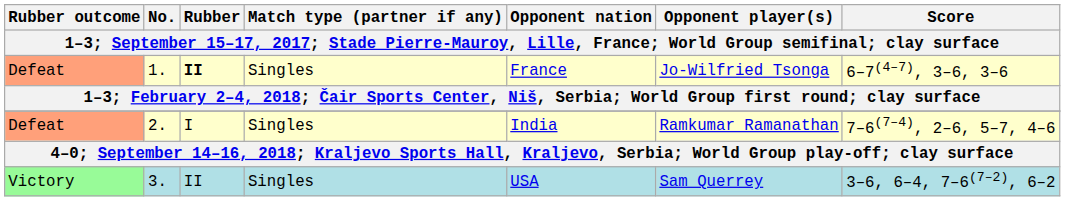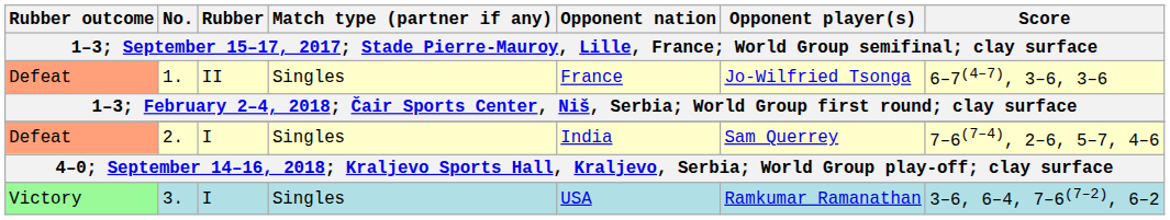 <table class=wikitable>
 <tr>
 <th>Rubber outcome</th>
 <th>No.</th>
 <th>Rubber</th>
 <th>Match type (partner if any)</th>
 <th>Opponent nation</th>
 <th>Opponent player(s)</th>
 <th>Score</th>
 </tr>
 <tr>
 <th colspan=7>1–3; <a href='#'>September 15–17, 2017</a>; <a href='#'>Stade Pierre-Mauroy</a>, <a href='#'>Lille</a>, France; World Group semifinal; clay surface</th>
 </tr>
 <tr bgcolor=#FFFFCC>
 <td bgcolor=FFA07A>Defeat</td>
 <td>1.</td>
-<td><strong>II</strong></td>
+<td>II</td>
 <td>Singles</td>
 <td> <a href='#'>France</a></td>
 <td><a href='#'>Jo-Wilfried Tsonga</a></td>
 <td>6–7<sup>(4–7)</sup>, 3–6, 3–6</td>
 </tr>
 <tr>
 <th colspan=7>1–3; <a href='#'>February 2–4, 2018</a>; <a href='#'>Čair Sports Center</a>, <a href='#'>Niš</a>, Serbia; World Group first round; clay surface</th>
 </tr>
 <tr>
 </tr>
 <tr bgcolor=#FFFFCC>
 <td bgcolor=FFA07A>Defeat</td>
 <td>2.</td>
 <td>I</td>
 <td>Singles</td>
 <td rowspan=1> <a href='#'>India</a></td>
-<td><a href='#'>Ramkumar Ramanathan</a></td>
+<td><a href='#'>Sam Querrey</a></td>
 <td>7–6<sup>(7–4)</sup>, 2–6, 5–7, 4–6</td>
 </tr>
 <tr>
 <th colspan=7>4–0; <a href='#'>September 14–16, 2018</a>; <a href='#'>Kraljevo Sports Hall</a>, <a href='#'>Kraljevo</a>, Serbia; World Group play-off; clay surface</th>
 </tr>
 <tr bgcolor=#B0E0E6>
 <td bgcolor=98FB98>Victory</td>
 <td>3.</td>
-<td>II</td>
+<td>I</td>
 <td>Singles</td>
 <td> <a href='#'>USA</a></td>
-<td><a href='#'>Sam Querrey</a></td>
+<td><a href='#'>Ramkumar Ramanathan</a></td>
 <td>3–6, 6–4, 7–6<sup>(7–2)</sup>, 6–2</td>
 </tr>
 </table>
